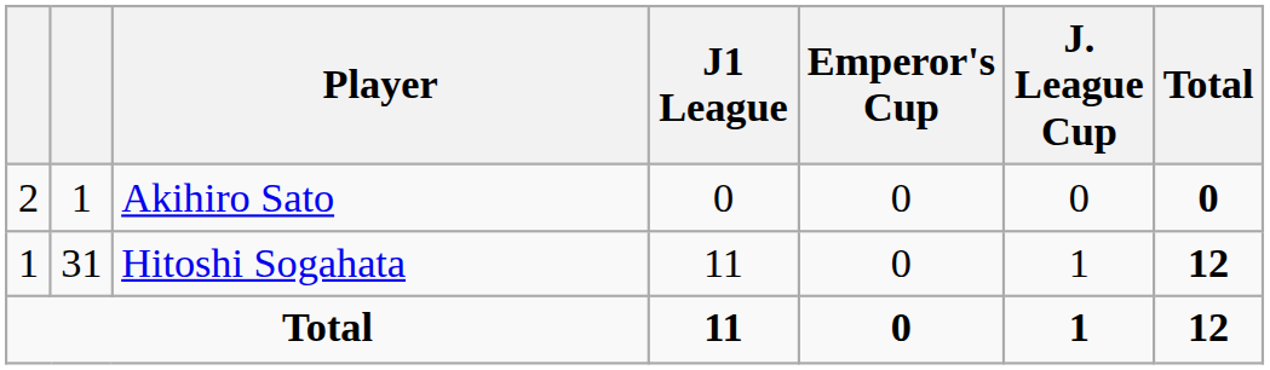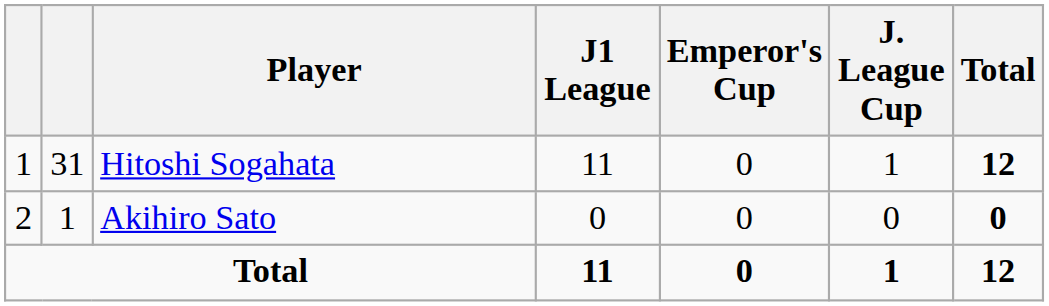 <table class="wikitable sortable" style="text-align:center">
 <tr>
 <th width=10></th>
 <th width=10></th>
 <th width=200>Player</th>
 <th width=50>J1 League</th>
 <th width=50>Emperor's Cup</th>
 <th width=50>J. League Cup</th>
 <th>Total</th>
 </tr>
 <tr>
+<td>1</td>
+<td>31</td>
+<td align="left"> <a href='#'>Hitoshi Sogahata</a></td>
+<td>11</td>
+<td>0</td>
+<td>1</td>
+<td><strong>12</strong></td>
+</tr>
+<tr>
 <td>2</td>
 <td>1</td>
 <td align="left"> <a href='#'>Akihiro Sato</a></td>
 <td>0</td>
 <td>0</td>
 <td>0</td>
 <td><strong>0</strong></td>
 </tr>
 <tr>
-<td>1</td>
-<td>31</td>
-<td align="left"> <a href='#'>Hitoshi Sogahata</a></td>
-<td>11</td>
-<td>0</td>
-<td>1</td>
-<td><strong>12</strong></td>
-</tr>
-<tr>
 <td colspan="3"><strong>Total</strong></td>
 <td><strong>11</strong></td>
 <td><strong>0</strong></td>
 <td><strong>1</strong></td>
 <td><strong>12</strong></td>
 </tr>
 </table>
